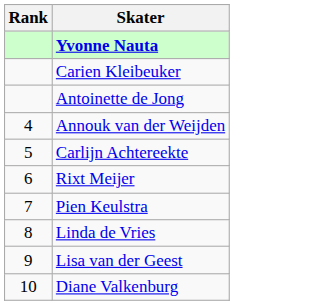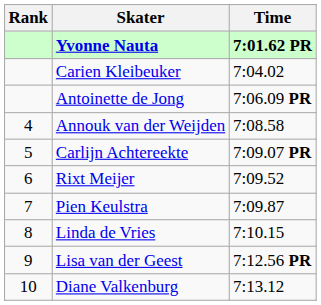 <table class="wikitable">
 <tr>
 <th>Rank</th>
 <th>Skater</th>
+<th>Time</th>
 </tr>
 <tr bgcolor=ccffcc>
 <td align="center"></td>
 <td><strong><a href='#'>Yvonne Nauta</a></strong></td>
+<td><strong>7:01.62 PR</strong></td>
 </tr>
 <tr>
 <td align="center"></td>
 <td><a href='#'>Carien Kleibeuker</a></td>
+<td>7:04.02</td>
 </tr>
 <tr>
 <td align="center"></td>
 <td><a href='#'>Antoinette de Jong</a></td>
+<td>7:06.09 <strong>PR</strong></td>
 </tr>
 <tr>
 <td align="center">4</td>
 <td><a href='#'>Annouk van der Weijden</a></td>
+<td>7:08.58</td>
 </tr>
 <tr>
 <td align="center">5</td>
 <td><a href='#'>Carlijn Achtereekte</a></td>
+<td>7:09.07 <strong>PR</strong></td>
 </tr>
 <tr>
 <td align="center">6</td>
 <td><a href='#'>Rixt Meijer</a></td>
+<td>7:09.52</td>
 </tr>
 <tr>
 <td align="center">7</td>
 <td><a href='#'>Pien Keulstra</a></td>
+<td>7:09.87</td>
 </tr>
 <tr>
 <td align="center">8</td>
 <td><a href='#'>Linda de Vries</a></td>
+<td>7:10.15</td>
 </tr>
 <tr>
 <td align="center">9</td>
 <td><a href='#'>Lisa van der Geest</a></td>
+<td>7:12.56 <strong>PR</strong></td>
 </tr>
 <tr>
 <td align="center">10</td>
 <td><a href='#'>Diane Valkenburg</a></td>
+<td>7:13.12</td>
 </tr>
 </table>
